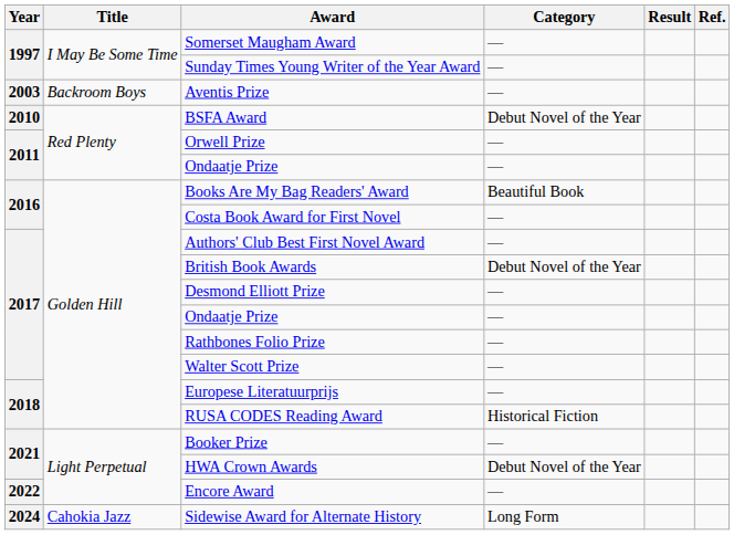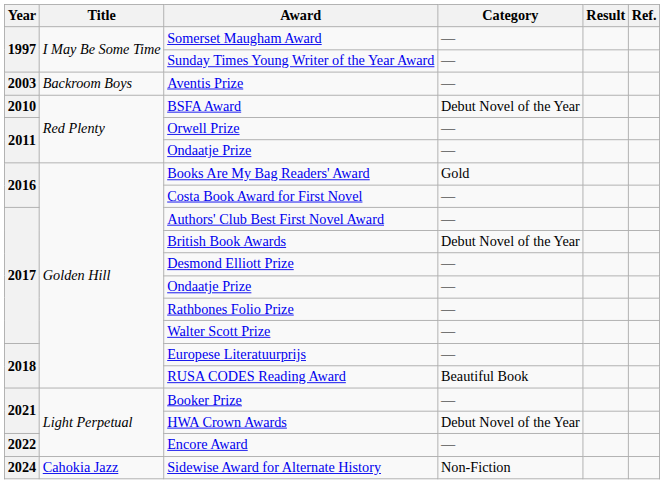 <table class="wikitable sortable">
 <tr>
 <th>Year</th>
 <th>Title</th>
 <th>Award</th>
 <th>Category</th>
 <th>Result</th>
 <th>Ref.</th>
 </tr>
 <tr>
 <th rowspan="2">1997</th>
 <td rowspan="2"><em>I May Be Some Time</em></td>
 <td><a href='#'>Somerset Maugham Award</a></td>
 <td>—</td>
 <td></td>
 <td></td>
 </tr>
 <tr>
 <td><a href='#'>Sunday Times Young Writer of the Year Award</a></td>
 <td>—</td>
 <td></td>
 <td></td>
 </tr>
 <tr>
 <th>2003</th>
 <td><em>Backroom Boys</em></td>
 <td><a href='#'>Aventis Prize</a></td>
 <td>—</td>
 <td></td>
 <td></td>
 </tr>
 <tr>
 <th>2010</th>
 <td rowspan="3"><em>Red Plenty</em></td>
 <td><a href='#'>BSFA Award</a></td>
 <td>Debut Novel of the Year</td>
 <td></td>
 <td></td>
 </tr>
 <tr>
 <th rowspan="2">2011</th>
 <td><a href='#'>Orwell Prize</a></td>
 <td>—</td>
 <td></td>
 <td></td>
 </tr>
 <tr>
 <td><a href='#'>Ondaatje Prize</a></td>
 <td>—</td>
 <td></td>
 <td></td>
 </tr>
 <tr>
 <th rowspan="2">2016</th>
 <td rowspan="10"><em>Golden Hill</em></td>
 <td><a href='#'>Books Are My Bag Readers' Award</a></td>
-<td>Beautiful Book</td>
+<td>Gold</td>
 <td></td>
 <td></td>
 </tr>
 <tr>
 <td><a href='#'>Costa Book Award for First Novel</a></td>
 <td>—</td>
 <td></td>
 <td></td>
 </tr>
 <tr>
 <th rowspan="6">2017</th>
 <td><a href='#'>Authors' Club Best First Novel Award</a></td>
 <td>—</td>
 <td></td>
 <td></td>
 </tr>
 <tr>
 <td><a href='#'>British Book Awards</a></td>
 <td>Debut Novel of the Year</td>
 <td></td>
 <td></td>
 </tr>
 <tr>
 <td><a href='#'>Desmond Elliott Prize</a></td>
 <td>—</td>
 <td></td>
 <td></td>
 </tr>
 <tr>
 <td><a href='#'>Ondaatje Prize</a></td>
 <td>—</td>
 <td></td>
 <td></td>
 </tr>
 <tr>
 <td><a href='#'>Rathbones Folio Prize</a></td>
 <td>—</td>
 <td></td>
 <td></td>
 </tr>
 <tr>
 <td><a href='#'>Walter Scott Prize</a></td>
 <td>—</td>
 <td></td>
 <td></td>
 </tr>
 <tr>
 <th rowspan="2">2018</th>
 <td><a href='#'>Europese Literatuurprijs</a></td>
 <td>—</td>
 <td></td>
 <td></td>
 </tr>
 <tr>
 <td><a href='#'>RUSA CODES Reading Award</a></td>
-<td>Historical Fiction</td>
+<td>Beautiful Book</td>
 <td></td>
 <td></td>
 </tr>
 <tr>
 <th rowspan="2">2021</th>
 <td rowspan="3"><em>Light Perpetual</em></td>
 <td><a href='#'>Booker Prize</a></td>
 <td>—</td>
 <td></td>
 <td></td>
 </tr>
 <tr>
 <td><a href='#'>HWA Crown Awards</a></td>
 <td>Debut Novel of the Year</td>
 <td></td>
 <td></td>
 </tr>
 <tr>
 <th>2022</th>
 <td><a href='#'>Encore Award</a></td>
 <td>—</td>
 <td></td>
 <td></td>
 </tr>
 <tr>
 <th>2024</th>
 <td><a href='#'>Cahokia Jazz</a></td>
 <td><a href='#'>Sidewise Award for Alternate History</a></td>
-<td>Long Form</td>
+<td>Non-Fiction</td>
 <td></td>
 <td></td>
 </tr>
 </table>
